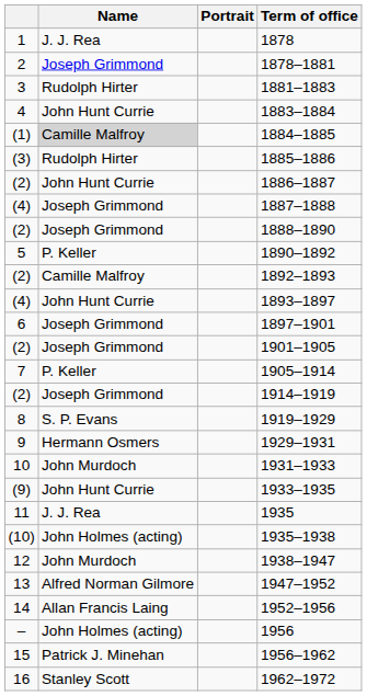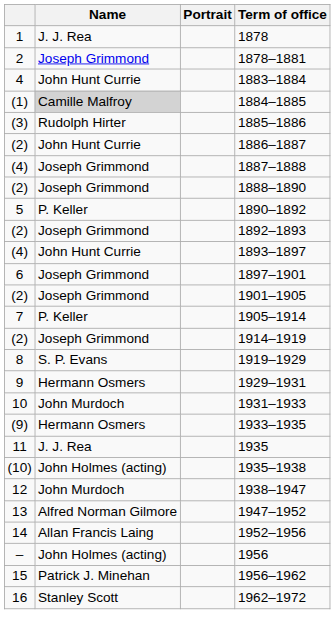 <table class="wikitable">
 <tr>
 <th></th>
 <th>Name</th>
 <th>Portrait</th>
 <th>Term of office</th>
 </tr>
 <tr>
 <td align=center>1</td>
 <td>J. J. Rea</td>
 <td></td>
 <td>1878</td>
 </tr>
 <tr>
 <td align=center>2</td>
 <td><a href='#'>Joseph Grimmond</a></td>
 <td></td>
 <td>1878–1881</td>
-</tr>
-<tr>
-<td align=center>3</td>
-<td>Rudolph Hirter</td>
-<td></td>
-<td>1881–1883</td>
 </tr>
 <tr>
 <td align=center>4</td>
 <td>John Hunt Currie</td>
 <td></td>
 <td>1883–1884</td>
 </tr>
 <tr>
 <td align=center>(1)</td>
 <td style="background: lightgrey;">Camille Malfroy</td>
 <td></td>
 <td>1884–1885</td>
 </tr>
 <tr>
 <td align=center>(3)</td>
 <td>Rudolph Hirter</td>
 <td></td>
 <td>1885–1886</td>
 </tr>
 <tr>
 <td align=center>(2)</td>
 <td>John Hunt Currie</td>
 <td></td>
 <td>1886–1887</td>
 </tr>
 <tr>
 <td align=center>(4)</td>
 <td>Joseph Grimmond</td>
 <td></td>
 <td>1887–1888</td>
 </tr>
 <tr>
 <td align=center>(2)</td>
 <td>Joseph Grimmond</td>
 <td></td>
 <td>1888–1890</td>
 </tr>
 <tr>
 <td align=center>5</td>
 <td>P. Keller</td>
 <td></td>
 <td>1890–1892</td>
 </tr>
 <tr>
 <td align=center>(2)</td>
-<td>Camille Malfroy</td>
+<td>Joseph Grimmond</td>
 <td></td>
 <td>1892–1893</td>
 </tr>
 <tr>
 <td align=center>(4)</td>
 <td>John Hunt Currie</td>
 <td></td>
 <td>1893–1897</td>
 </tr>
 <tr>
 <td align=center>6</td>
 <td>Joseph Grimmond</td>
 <td></td>
 <td>1897–1901</td>
 </tr>
 <tr>
 <td align=center>(2)</td>
 <td>Joseph Grimmond</td>
 <td></td>
 <td>1901–1905</td>
 </tr>
 <tr>
 <td align=center>7</td>
 <td>P. Keller</td>
 <td></td>
 <td>1905–1914</td>
 </tr>
 <tr>
 <td align=center>(2)</td>
 <td>Joseph Grimmond</td>
 <td></td>
 <td>1914–1919</td>
 </tr>
 <tr>
 <td align=center>8</td>
 <td>S. P. Evans</td>
 <td></td>
 <td>1919–1929</td>
 </tr>
 <tr>
 <td align=center>9</td>
 <td>Hermann Osmers</td>
 <td></td>
 <td>1929–1931</td>
 </tr>
 <tr>
 <td align=center>10</td>
 <td>John Murdoch</td>
 <td></td>
 <td>1931–1933</td>
 </tr>
 <tr>
 <td align=center>(9)</td>
-<td>John Hunt Currie</td>
+<td>Hermann Osmers</td>
 <td></td>
 <td>1933–1935</td>
 </tr>
 <tr>
 <td align=center>11</td>
 <td>J. J. Rea</td>
 <td></td>
 <td>1935</td>
 </tr>
 <tr>
 <td align=center>(10)</td>
 <td>John Holmes (acting)</td>
 <td></td>
 <td>1935–1938</td>
 </tr>
 <tr>
 <td align=center>12</td>
 <td>John Murdoch</td>
 <td></td>
 <td>1938–1947</td>
 </tr>
 <tr>
 <td align=center>13</td>
 <td>Alfred Norman Gilmore</td>
 <td></td>
 <td>1947–1952</td>
 </tr>
 <tr>
 <td align=center>14</td>
 <td>Allan Francis Laing</td>
 <td></td>
 <td>1952–1956</td>
 </tr>
 <tr>
 <td align=center>–</td>
 <td>John Holmes (acting)</td>
 <td></td>
 <td>1956</td>
 </tr>
 <tr>
 <td align=center>15</td>
 <td>Patrick J. Minehan</td>
 <td></td>
 <td>1956–1962</td>
 </tr>
 <tr>
 <td align=center>16</td>
 <td>Stanley Scott</td>
 <td></td>
 <td>1962–1972</td>
 </tr>
 </table>
